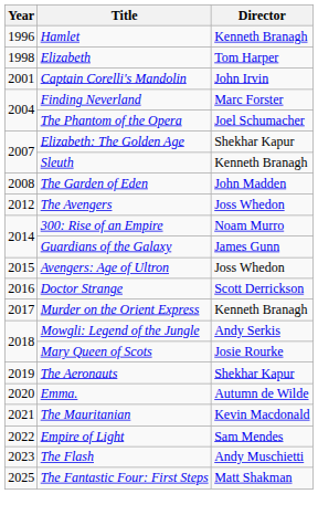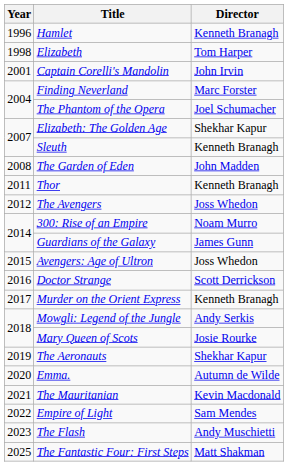 <table class="wikitable sortable">
 <tr>
 <th>Year</th>
 <th>Title</th>
 <th>Director</th>
 </tr>
 <tr>
 <td>1996</td>
 <td><em><a href='#'>Hamlet</a></em></td>
 <td><a href='#'>Kenneth Branagh</a></td>
 </tr>
 <tr>
 <td>1998</td>
 <td><em><a href='#'>Elizabeth</a></em></td>
 <td><a href='#'>Tom Harper</a></td>
 </tr>
 <tr>
 <td>2001</td>
 <td><em><a href='#'>Captain Corelli's Mandolin</a></em></td>
 <td><a href='#'>John Irvin</a></td>
 </tr>
 <tr>
 <td rowspan="2">2004</td>
 <td><em><a href='#'>Finding Neverland</a></em></td>
 <td><a href='#'>Marc Forster</a></td>
 </tr>
 <tr>
 <td><em><a href='#'>The Phantom of the Opera</a></em></td>
 <td><a href='#'>Joel Schumacher</a></td>
 </tr>
 <tr>
 <td rowspan="2">2007</td>
 <td><em><a href='#'>Elizabeth: The Golden Age</a></em></td>
 <td>Shekhar Kapur</td>
 </tr>
 <tr>
 <td><em><a href='#'>Sleuth</a></em></td>
 <td>Kenneth Branagh</td>
 </tr>
 <tr>
 <td>2008</td>
 <td><em><a href='#'>The Garden of Eden</a></em></td>
 <td><a href='#'>John Madden</a></td>
+</tr>
+<tr>
+<td>2011</td>
+<td><em><a href='#'>Thor</a></em></td>
+<td>Kenneth Branagh</td>
 </tr>
 <tr>
 <td>2012</td>
 <td><em><a href='#'>The Avengers</a></em></td>
 <td><a href='#'>Joss Whedon</a></td>
 </tr>
 <tr>
 <td rowspan="2">2014</td>
 <td><em><a href='#'>300: Rise of an Empire</a></em></td>
 <td><a href='#'>Noam Murro</a></td>
 </tr>
 <tr>
 <td><em><a href='#'>Guardians of the Galaxy</a></em></td>
 <td><a href='#'>James Gunn</a></td>
 </tr>
 <tr>
 <td>2015</td>
 <td><em><a href='#'>Avengers: Age of Ultron</a></em></td>
 <td>Joss Whedon</td>
 </tr>
 <tr>
 <td>2016</td>
 <td><em><a href='#'>Doctor Strange</a></em></td>
 <td><a href='#'>Scott Derrickson</a></td>
 </tr>
 <tr>
 <td>2017</td>
 <td><em><a href='#'>Murder on the Orient Express</a></em></td>
 <td>Kenneth Branagh</td>
 </tr>
 <tr>
 <td rowspan="2">2018</td>
 <td><em><a href='#'>Mowgli: Legend of the Jungle</a></em></td>
 <td><a href='#'>Andy Serkis</a></td>
 </tr>
 <tr>
 <td><em><a href='#'>Mary Queen of Scots</a></em></td>
 <td><a href='#'>Josie Rourke</a></td>
 </tr>
 <tr>
 <td>2019</td>
 <td><em><a href='#'>The Aeronauts</a></em></td>
 <td><a href='#'>Shekhar Kapur</a></td>
 </tr>
 <tr>
 <td>2020</td>
 <td><em><a href='#'>Emma.</a> </em></td>
 <td><a href='#'>Autumn de Wilde</a></td>
 </tr>
 <tr>
 <td>2021</td>
 <td><em><a href='#'>The Mauritanian</a></em></td>
 <td><a href='#'>Kevin Macdonald</a></td>
 </tr>
 <tr>
 <td>2022</td>
 <td><em><a href='#'>Empire of Light</a></em></td>
 <td><a href='#'>Sam Mendes</a></td>
 </tr>
 <tr>
 <td>2023</td>
 <td><em><a href='#'>The Flash</a></em></td>
 <td><a href='#'>Andy Muschietti</a></td>
 </tr>
 <tr>
 <td>2025</td>
 <td><em><a href='#'>The Fantastic Four: First Steps</a></em></td>
 <td><a href='#'>Matt Shakman</a></td>
 </tr>
 </table>
